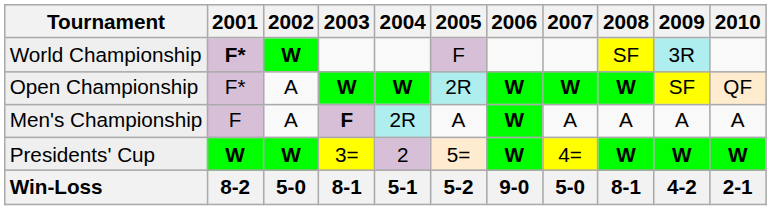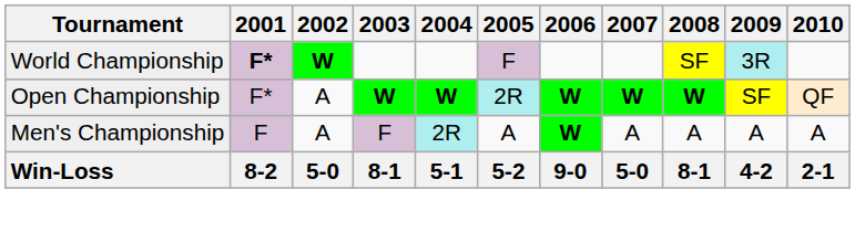 <table class=wikitable style=text-align:center;font-size:83%>
 <tr>
 <th>Tournament</th>
 <th>2001</th>
 <th>2002</th>
 <th>2003</th>
 <th>2004</th>
 <th>2005</th>
 <th>2006</th>
 <th>2007</th>
 <th>2008</th>
 <th>2009</th>
 <th>2010</th>
 </tr>
 <tr>
 <td style="background:#efefef; text-align:left;">World Championship</td>
 <td style="background:thistle;"><strong>F*</strong></td>
 <td bgcolor=lime><strong>W</strong></td>
 <td></td>
 <td></td>
 <td style="background:thistle;">F</td>
 <td></td>
 <td></td>
 <td style="background:yellow;">SF</td>
 <td style="background:#afeeee;">3R</td>
 <td></td>
 </tr>
 <tr>
 <td style="background:#efefef; text-align:left;">Open Championship</td>
 <td style="background:thistle;">F*</td>
 <td>A</td>
 <td bgcolor=lime><strong>W</strong></td>
 <td bgcolor=lime><strong>W</strong></td>
 <td style="background:#afeeee;">2R</td>
 <td bgcolor=lime><strong>W</strong></td>
 <td bgcolor=lime><strong>W</strong></td>
 <td bgcolor=lime><strong>W</strong></td>
 <td style="background:yellow;">SF</td>
 <td style="background:#ffebcd;">QF</td>
 </tr>
 <tr>
 <td style="background:#efefef; text-align:left;">Men's Championship</td>
 <td style="background:thistle;">F</td>
 <td>A</td>
-<td style="background:thistle;"><strong>F</strong></td>
+<td style="background:thistle;">F</td>
 <td style="background:#afeeee;">2R</td>
 <td>A</td>
 <td bgcolor=lime><strong>W</strong></td>
 <td>A</td>
 <td>A</td>
 <td>A</td>
 <td>A</td>
-</tr>
-<tr>
-<td style="background:#efefef; text-align:left;">Presidents' Cup</td>
-<td bgcolor=lime><strong>W</strong></td>
-<td bgcolor=lime><strong>W</strong></td>
-<td style="background:yellow;">3=</td>
-<td style="background:thistle;">2</td>
-<td style="background:#ffebcd;">5=</td>
-<td bgcolor=lime><strong>W</strong></td>
-<td style="background:yellow;">4=</td>
-<td bgcolor=lime><strong>W</strong></td>
-<td bgcolor=lime><strong>W</strong></td>
-<td bgcolor=lime><strong>W</strong></td>
 </tr>
 <tr>
 <th style=text-align:left>Win-Loss</th>
 <th>8-2</th>
 <th>5-0</th>
 <th>8-1</th>
 <th>5-1</th>
 <th>5-2</th>
 <th>9-0</th>
 <th>5-0</th>
 <th>8-1</th>
 <th>4-2</th>
 <th>2-1</th>
 </tr>
 </table>
